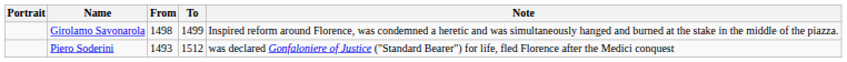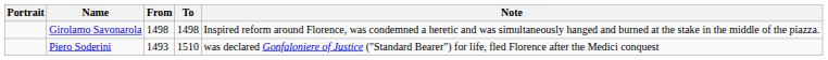 <table class="wikitable">
 <tr>
 <th>Portrait</th>
 <th>Name</th>
 <th>From</th>
 <th>To</th>
 <th>Note</th>
 </tr>
 <tr>
 <td></td>
 <td><a href='#'>Girolamo Savonarola</a></td>
 <td>1498</td>
-<td>1499</td>
+<td>1498</td>
 <td>Inspired reform around Florence, was condemned a heretic and was simultaneously hanged and burned at the stake in the middle of the piazza.</td>
 </tr>
 <tr>
 <td></td>
 <td><a href='#'>Piero Soderini</a></td>
 <td>1493</td>
-<td>1512</td>
+<td>1510</td>
 <td>was declared <em><a href='#'>Gonfaloniere of Justice</a></em> ("Standard Bearer") for life, fled Florence after the Medici conquest</td>
 </tr>
 </table>
